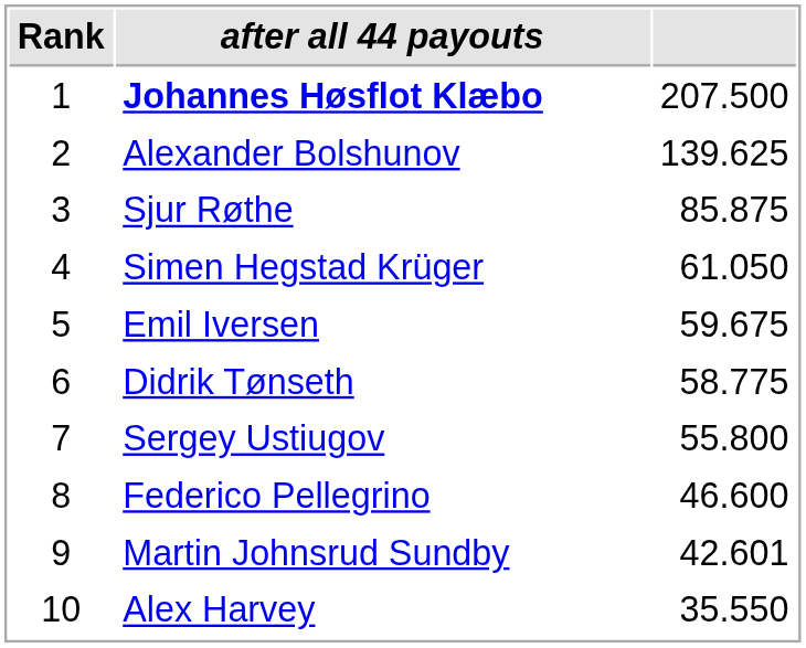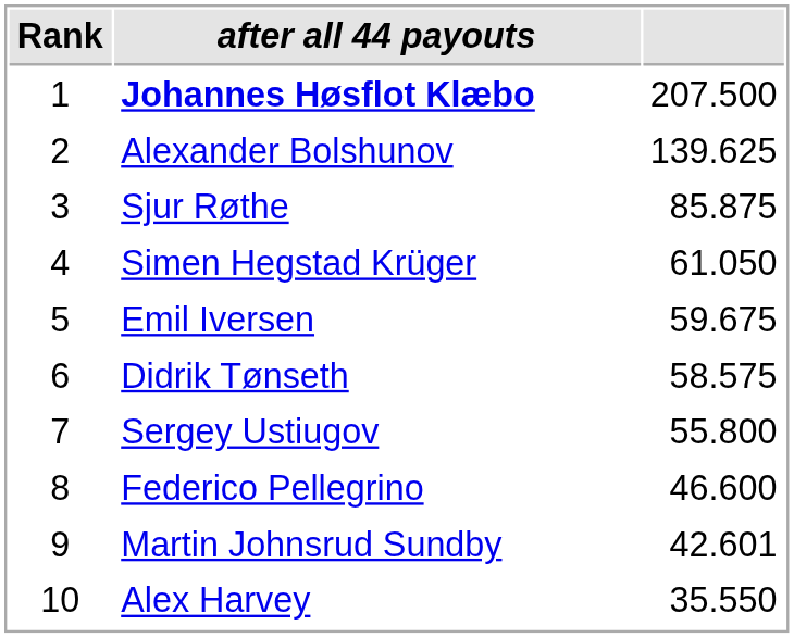 <table cellspacing="1" cellpadding="3" style="border:1px solid #AAAAAA;font-size:86%">
 <tr style="background-color: #E4E4E4;">
 <th style="border-bottom:1px solid #AAAAAA" width=10>Rank</th>
 <th style="border-bottom:1px solid #AAAAAA" width=200><em>after all 44 payouts</em></th>
 <th style="border-bottom:1px solid #AAAAAA" width=20 align=right></th>
 </tr>
 <tr>
 <td align=center>1</td>
 <td> <strong><a href='#'>Johannes Høsflot Klæbo</a></strong></td>
 <td align=right>207.500</td>
 </tr>
 <tr>
 <td align=center>2</td>
 <td> <a href='#'>Alexander Bolshunov</a></td>
 <td align=right>139.625</td>
 </tr>
 <tr>
 <td align=center>3</td>
 <td> <a href='#'>Sjur Røthe</a></td>
 <td align=right>85.875</td>
 </tr>
 <tr>
 <td align=center>4</td>
 <td> <a href='#'>Simen Hegstad Krüger</a></td>
 <td align=right>61.050</td>
 </tr>
 <tr>
 <td align=center>5</td>
 <td> <a href='#'>Emil Iversen</a></td>
 <td align=right>59.675</td>
 </tr>
 <tr>
 <td align=center>6</td>
 <td> <a href='#'>Didrik Tønseth</a></td>
-<td align=right>58.775</td>
+<td align=right>58.575</td>
 </tr>
 <tr>
 <td align=center>7</td>
 <td> <a href='#'>Sergey Ustiugov</a></td>
 <td align=right>55.800</td>
 </tr>
 <tr>
 <td align=center>8</td>
 <td> <a href='#'>Federico Pellegrino</a></td>
 <td align=right>46.600</td>
 </tr>
 <tr>
 <td align=center>9</td>
 <td> <a href='#'>Martin Johnsrud Sundby</a></td>
 <td align=right>42.601</td>
 </tr>
 <tr>
 <td align=center>10</td>
 <td> <a href='#'>Alex Harvey</a></td>
 <td align=right>35.550</td>
 </tr>
 </table>
